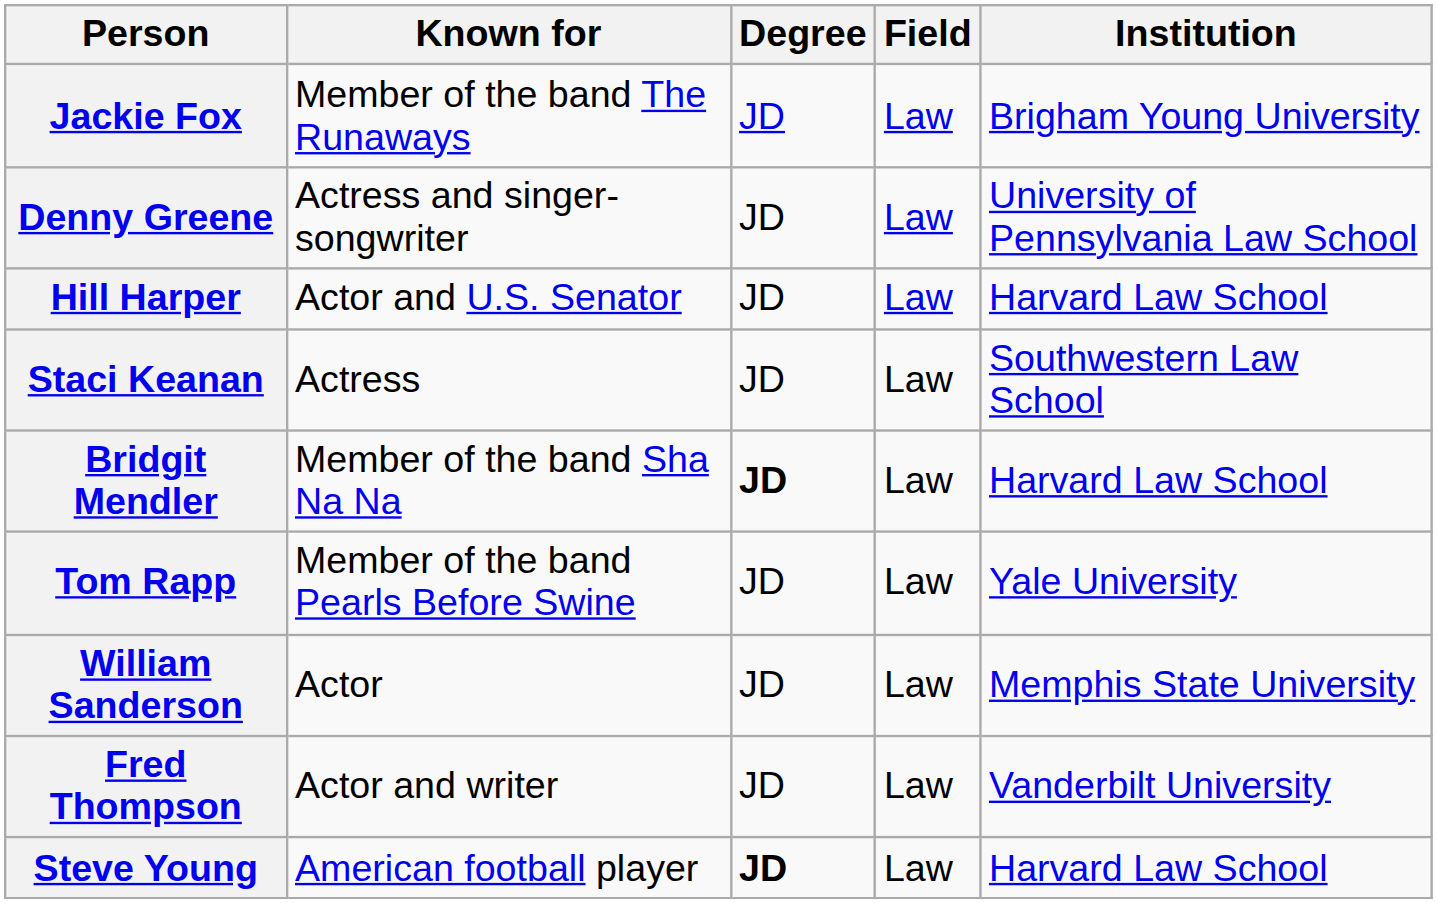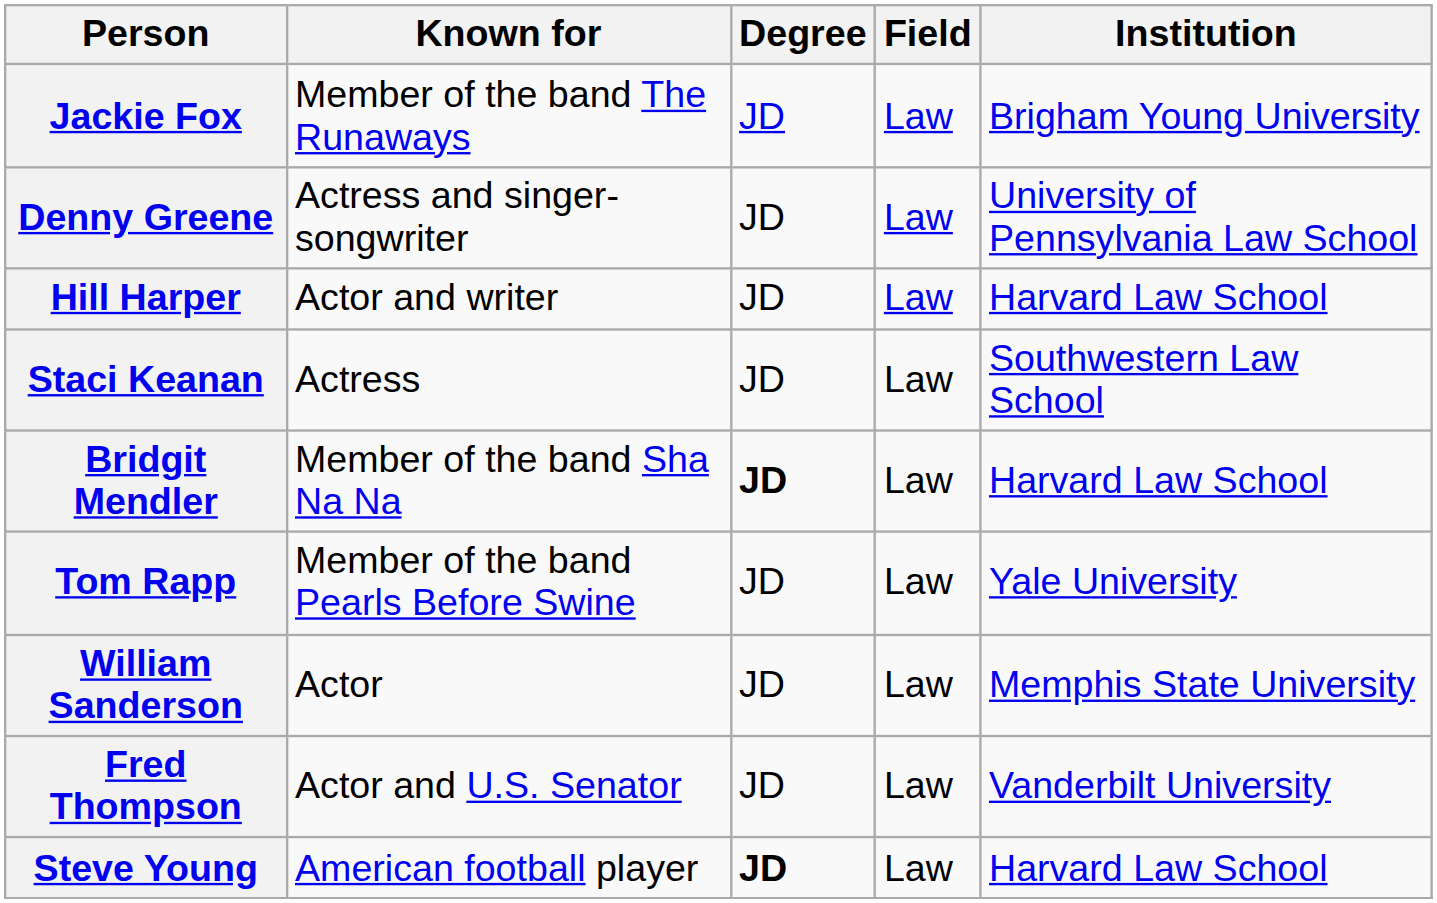 <table class="wikitable sortable">
 <tr>
 <th scope="col">Person</th>
 <th scope="col">Known for</th>
 <th>Degree</th>
 <th scope="col">Field</th>
 <th>Institution</th>
 </tr>
 <tr>
 <th scope="row"><a href='#'>Jackie Fox</a></th>
 <td>Member of the band <a href='#'>The Runaways</a></td>
 <td><a href='#'>JD</a></td>
 <td><a href='#'>Law</a></td>
 <td><a href='#'>Brigham Young University</a></td>
 </tr>
 <tr>
 <th scope="row"><a href='#'>Denny Greene</a></th>
 <td>Actress and singer-songwriter</td>
 <td>JD</td>
 <td><a href='#'>Law</a></td>
 <td><a href='#'>University of Pennsylvania Law School</a></td>
 </tr>
 <tr>
 <th scope="row"><a href='#'>Hill Harper</a></th>
-<td>Actor and <a href='#'>U.S. Senator</a></td>
+<td>Actor and writer</td>
 <td>JD</td>
 <td><a href='#'>Law</a></td>
 <td><a href='#'>Harvard Law School</a></td>
 </tr>
 <tr>
 <th scope="row"><a href='#'>Staci Keanan</a></th>
 <td>Actress</td>
 <td>JD</td>
 <td>Law</td>
 <td><a href='#'>Southwestern Law School</a></td>
 </tr>
 <tr>
 <th><a href='#'>Bridgit Mendler</a></th>
 <td>Member of the band <a href='#'>Sha Na Na</a></td>
 <td><strong>JD</strong></td>
 <td>Law</td>
 <td><a href='#'>Harvard Law School</a></td>
 </tr>
 <tr>
 <th scope="row"><a href='#'>Tom Rapp</a></th>
 <td>Member of the band <a href='#'>Pearls Before Swine</a></td>
 <td>JD</td>
 <td>Law</td>
 <td><a href='#'>Yale University</a></td>
 </tr>
 <tr>
 <th scope="row"><a href='#'>William Sanderson</a></th>
 <td>Actor</td>
 <td>JD</td>
 <td>Law</td>
 <td><a href='#'>Memphis State University</a></td>
 </tr>
 <tr>
 <th scope="row"><a href='#'>Fred Thompson</a></th>
-<td>Actor and writer</td>
+<td>Actor and <a href='#'>U.S. Senator</a></td>
 <td>JD</td>
 <td>Law</td>
 <td><a href='#'>Vanderbilt University</a></td>
 </tr>
 <tr>
 <th scope="row"><a href='#'>Steve Young</a></th>
 <td><a href='#'>American football</a> player</td>
 <td><strong>JD</strong></td>
 <td>Law</td>
 <td><a href='#'>Harvard Law School</a></td>
 </tr>
 </table>
